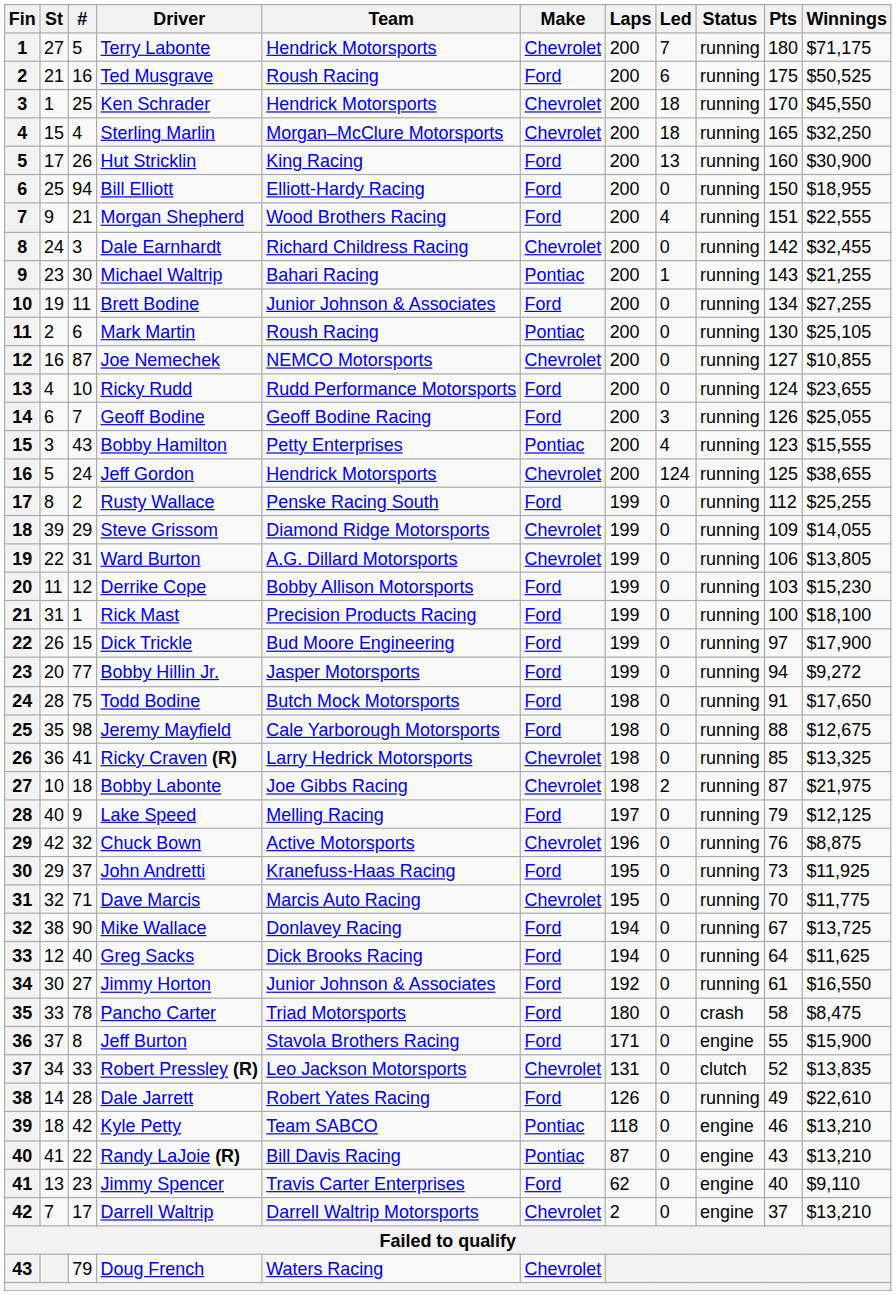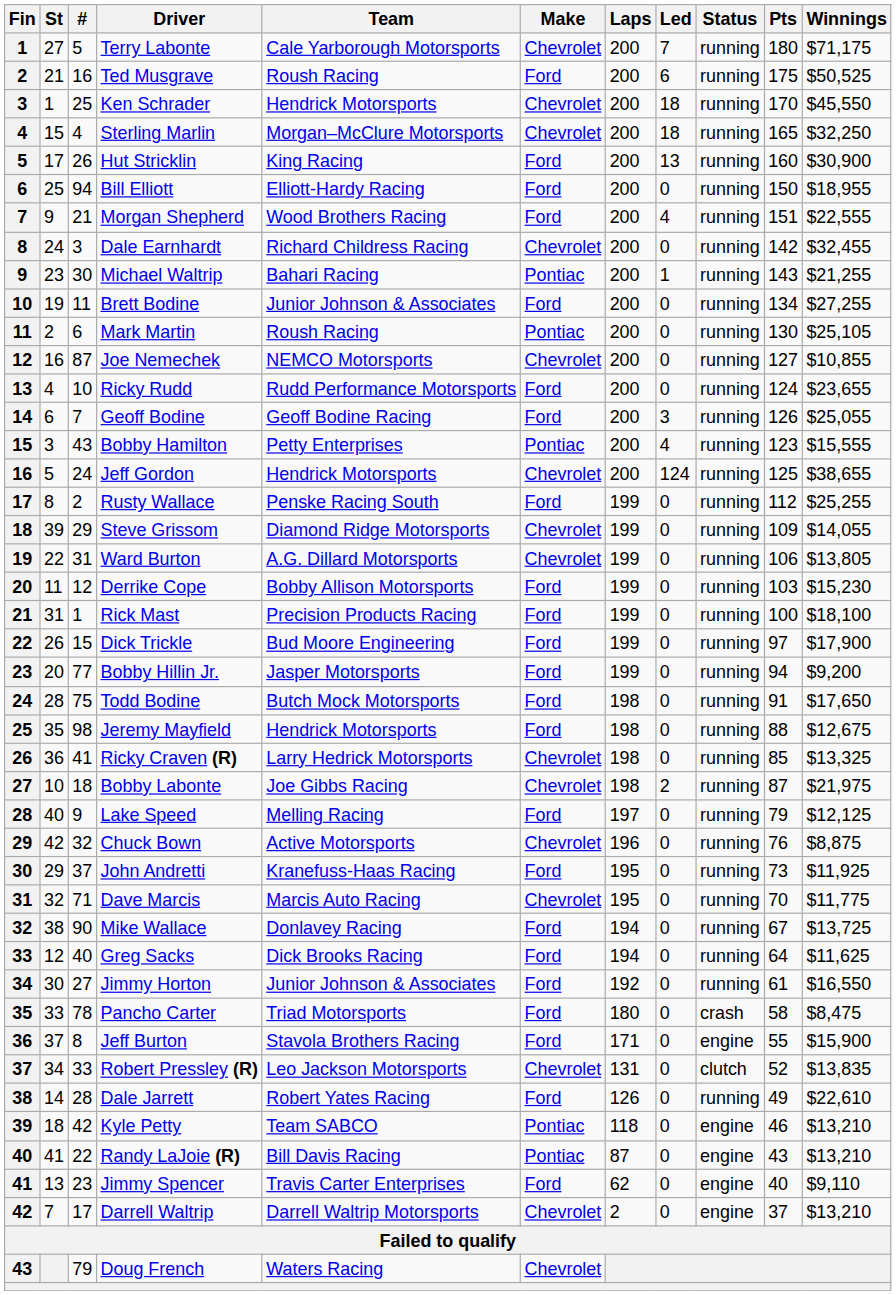 <table class="wikitable" style="font-size:95%">
 <tr>
 <th>Fin</th>
 <th>St</th>
 <th>#</th>
 <th>Driver</th>
 <th>Team</th>
 <th>Make</th>
 <th>Laps</th>
 <th>Led</th>
 <th>Status</th>
 <th>Pts</th>
 <th>Winnings</th>
 </tr>
 <tr>
 <th>1</th>
 <td>27</td>
 <td>5</td>
 <td><a href='#'>Terry Labonte</a></td>
-<td><a href='#'>Hendrick Motorsports</a></td>
+<td><a href='#'>Cale Yarborough Motorsports</a></td>
 <td><a href='#'>Chevrolet</a></td>
 <td>200</td>
 <td>7</td>
 <td>running</td>
 <td>180</td>
 <td>$71,175</td>
 </tr>
 <tr>
 <th>2</th>
 <td>21</td>
 <td>16</td>
 <td><a href='#'>Ted Musgrave</a></td>
 <td><a href='#'>Roush Racing</a></td>
 <td><a href='#'>Ford</a></td>
 <td>200</td>
 <td>6</td>
 <td>running</td>
 <td>175</td>
 <td>$50,525</td>
 </tr>
 <tr>
 <th>3</th>
 <td>1</td>
 <td>25</td>
 <td><a href='#'>Ken Schrader</a></td>
 <td><a href='#'>Hendrick Motorsports</a></td>
 <td><a href='#'>Chevrolet</a></td>
 <td>200</td>
 <td>18</td>
 <td>running</td>
 <td>170</td>
 <td>$45,550</td>
 </tr>
 <tr>
 <th>4</th>
 <td>15</td>
 <td>4</td>
 <td><a href='#'>Sterling Marlin</a></td>
 <td><a href='#'>Morgan–McClure Motorsports</a></td>
 <td><a href='#'>Chevrolet</a></td>
 <td>200</td>
 <td>18</td>
 <td>running</td>
 <td>165</td>
 <td>$32,250</td>
 </tr>
 <tr>
 <th>5</th>
 <td>17</td>
 <td>26</td>
 <td><a href='#'>Hut Stricklin</a></td>
 <td><a href='#'>King Racing</a></td>
 <td><a href='#'>Ford</a></td>
 <td>200</td>
 <td>13</td>
 <td>running</td>
 <td>160</td>
 <td>$30,900</td>
 </tr>
 <tr>
 <th>6</th>
 <td>25</td>
 <td>94</td>
 <td><a href='#'>Bill Elliott</a></td>
 <td><a href='#'>Elliott-Hardy Racing</a></td>
 <td><a href='#'>Ford</a></td>
 <td>200</td>
 <td>0</td>
 <td>running</td>
 <td>150</td>
 <td>$18,955</td>
 </tr>
 <tr>
 <th>7</th>
 <td>9</td>
 <td>21</td>
 <td><a href='#'>Morgan Shepherd</a></td>
 <td><a href='#'>Wood Brothers Racing</a></td>
 <td><a href='#'>Ford</a></td>
 <td>200</td>
 <td>4</td>
 <td>running</td>
 <td>151</td>
 <td>$22,555</td>
 </tr>
 <tr>
 <th>8</th>
 <td>24</td>
 <td>3</td>
 <td><a href='#'>Dale Earnhardt</a></td>
 <td><a href='#'>Richard Childress Racing</a></td>
 <td><a href='#'>Chevrolet</a></td>
 <td>200</td>
 <td>0</td>
 <td>running</td>
 <td>142</td>
 <td>$32,455</td>
 </tr>
 <tr>
 <th>9</th>
 <td>23</td>
 <td>30</td>
 <td><a href='#'>Michael Waltrip</a></td>
 <td><a href='#'>Bahari Racing</a></td>
 <td><a href='#'>Pontiac</a></td>
 <td>200</td>
 <td>1</td>
 <td>running</td>
 <td>143</td>
 <td>$21,255</td>
 </tr>
 <tr>
 <th>10</th>
 <td>19</td>
 <td>11</td>
 <td><a href='#'>Brett Bodine</a></td>
 <td><a href='#'>Junior Johnson & Associates</a></td>
 <td><a href='#'>Ford</a></td>
 <td>200</td>
 <td>0</td>
 <td>running</td>
 <td>134</td>
 <td>$27,255</td>
 </tr>
 <tr>
 <th>11</th>
 <td>2</td>
 <td>6</td>
 <td><a href='#'>Mark Martin</a></td>
 <td><a href='#'>Roush Racing</a></td>
 <td><a href='#'>Pontiac</a></td>
 <td>200</td>
 <td>0</td>
 <td>running</td>
 <td>130</td>
 <td>$25,105</td>
 </tr>
 <tr>
 <th>12</th>
 <td>16</td>
 <td>87</td>
 <td><a href='#'>Joe Nemechek</a></td>
 <td><a href='#'>NEMCO Motorsports</a></td>
 <td><a href='#'>Chevrolet</a></td>
 <td>200</td>
 <td>0</td>
 <td>running</td>
 <td>127</td>
 <td>$10,855</td>
 </tr>
 <tr>
 <th>13</th>
 <td>4</td>
 <td>10</td>
 <td><a href='#'>Ricky Rudd</a></td>
 <td><a href='#'>Rudd Performance Motorsports</a></td>
 <td><a href='#'>Ford</a></td>
 <td>200</td>
 <td>0</td>
 <td>running</td>
 <td>124</td>
 <td>$23,655</td>
 </tr>
 <tr>
 <th>14</th>
 <td>6</td>
 <td>7</td>
 <td><a href='#'>Geoff Bodine</a></td>
 <td><a href='#'>Geoff Bodine Racing</a></td>
 <td><a href='#'>Ford</a></td>
 <td>200</td>
 <td>3</td>
 <td>running</td>
 <td>126</td>
 <td>$25,055</td>
 </tr>
 <tr>
 <th>15</th>
 <td>3</td>
 <td>43</td>
 <td><a href='#'>Bobby Hamilton</a></td>
 <td><a href='#'>Petty Enterprises</a></td>
 <td><a href='#'>Pontiac</a></td>
 <td>200</td>
 <td>4</td>
 <td>running</td>
 <td>123</td>
 <td>$15,555</td>
 </tr>
 <tr>
 <th>16</th>
 <td>5</td>
 <td>24</td>
 <td><a href='#'>Jeff Gordon</a></td>
 <td><a href='#'>Hendrick Motorsports</a></td>
 <td><a href='#'>Chevrolet</a></td>
 <td>200</td>
 <td>124</td>
 <td>running</td>
 <td>125</td>
 <td>$38,655</td>
 </tr>
 <tr>
 <th>17</th>
 <td>8</td>
 <td>2</td>
 <td><a href='#'>Rusty Wallace</a></td>
 <td><a href='#'>Penske Racing South</a></td>
 <td><a href='#'>Ford</a></td>
 <td>199</td>
 <td>0</td>
 <td>running</td>
 <td>112</td>
 <td>$25,255</td>
 </tr>
 <tr>
 <th>18</th>
 <td>39</td>
 <td>29</td>
 <td><a href='#'>Steve Grissom</a></td>
 <td><a href='#'>Diamond Ridge Motorsports</a></td>
 <td><a href='#'>Chevrolet</a></td>
 <td>199</td>
 <td>0</td>
 <td>running</td>
 <td>109</td>
 <td>$14,055</td>
 </tr>
 <tr>
 <th>19</th>
 <td>22</td>
 <td>31</td>
 <td><a href='#'>Ward Burton</a></td>
 <td><a href='#'>A.G. Dillard Motorsports</a></td>
 <td><a href='#'>Chevrolet</a></td>
 <td>199</td>
 <td>0</td>
 <td>running</td>
 <td>106</td>
 <td>$13,805</td>
 </tr>
 <tr>
 <th>20</th>
 <td>11</td>
 <td>12</td>
 <td><a href='#'>Derrike Cope</a></td>
 <td><a href='#'>Bobby Allison Motorsports</a></td>
 <td><a href='#'>Ford</a></td>
 <td>199</td>
 <td>0</td>
 <td>running</td>
 <td>103</td>
 <td>$15,230</td>
 </tr>
 <tr>
 <th>21</th>
 <td>31</td>
 <td>1</td>
 <td><a href='#'>Rick Mast</a></td>
 <td><a href='#'>Precision Products Racing</a></td>
 <td><a href='#'>Ford</a></td>
 <td>199</td>
 <td>0</td>
 <td>running</td>
 <td>100</td>
 <td>$18,100</td>
 </tr>
 <tr>
 <th>22</th>
 <td>26</td>
 <td>15</td>
 <td><a href='#'>Dick Trickle</a></td>
 <td><a href='#'>Bud Moore Engineering</a></td>
 <td><a href='#'>Ford</a></td>
 <td>199</td>
 <td>0</td>
 <td>running</td>
 <td>97</td>
 <td>$17,900</td>
 </tr>
 <tr>
 <th>23</th>
 <td>20</td>
 <td>77</td>
 <td><a href='#'>Bobby Hillin Jr.</a></td>
 <td><a href='#'>Jasper Motorsports</a></td>
 <td><a href='#'>Ford</a></td>
 <td>199</td>
 <td>0</td>
 <td>running</td>
 <td>94</td>
-<td>$9,272</td>
+<td>$9,200</td>
 </tr>
 <tr>
 <th>24</th>
 <td>28</td>
 <td>75</td>
 <td><a href='#'>Todd Bodine</a></td>
 <td><a href='#'>Butch Mock Motorsports</a></td>
 <td><a href='#'>Ford</a></td>
 <td>198</td>
 <td>0</td>
 <td>running</td>
 <td>91</td>
 <td>$17,650</td>
 </tr>
 <tr>
 <th>25</th>
 <td>35</td>
 <td>98</td>
 <td><a href='#'>Jeremy Mayfield</a></td>
-<td><a href='#'>Cale Yarborough Motorsports</a></td>
+<td><a href='#'>Hendrick Motorsports</a></td>
 <td><a href='#'>Ford</a></td>
 <td>198</td>
 <td>0</td>
 <td>running</td>
 <td>88</td>
 <td>$12,675</td>
 </tr>
 <tr>
 <th>26</th>
 <td>36</td>
 <td>41</td>
 <td><a href='#'>Ricky Craven</a> <strong>(R)</strong></td>
 <td><a href='#'>Larry Hedrick Motorsports</a></td>
 <td><a href='#'>Chevrolet</a></td>
 <td>198</td>
 <td>0</td>
 <td>running</td>
 <td>85</td>
 <td>$13,325</td>
 </tr>
 <tr>
 <th>27</th>
 <td>10</td>
 <td>18</td>
 <td><a href='#'>Bobby Labonte</a></td>
 <td><a href='#'>Joe Gibbs Racing</a></td>
 <td><a href='#'>Chevrolet</a></td>
 <td>198</td>
 <td>2</td>
 <td>running</td>
 <td>87</td>
 <td>$21,975</td>
 </tr>
 <tr>
 <th>28</th>
 <td>40</td>
 <td>9</td>
 <td><a href='#'>Lake Speed</a></td>
 <td><a href='#'>Melling Racing</a></td>
 <td><a href='#'>Ford</a></td>
 <td>197</td>
 <td>0</td>
 <td>running</td>
 <td>79</td>
 <td>$12,125</td>
 </tr>
 <tr>
 <th>29</th>
 <td>42</td>
 <td>32</td>
 <td><a href='#'>Chuck Bown</a></td>
 <td><a href='#'>Active Motorsports</a></td>
 <td><a href='#'>Chevrolet</a></td>
 <td>196</td>
 <td>0</td>
 <td>running</td>
 <td>76</td>
 <td>$8,875</td>
 </tr>
 <tr>
 <th>30</th>
 <td>29</td>
 <td>37</td>
 <td><a href='#'>John Andretti</a></td>
 <td><a href='#'>Kranefuss-Haas Racing</a></td>
 <td><a href='#'>Ford</a></td>
 <td>195</td>
 <td>0</td>
 <td>running</td>
 <td>73</td>
 <td>$11,925</td>
 </tr>
 <tr>
 <th>31</th>
 <td>32</td>
 <td>71</td>
 <td><a href='#'>Dave Marcis</a></td>
 <td><a href='#'>Marcis Auto Racing</a></td>
 <td><a href='#'>Chevrolet</a></td>
 <td>195</td>
 <td>0</td>
 <td>running</td>
 <td>70</td>
 <td>$11,775</td>
 </tr>
 <tr>
 <th>32</th>
 <td>38</td>
 <td>90</td>
 <td><a href='#'>Mike Wallace</a></td>
 <td><a href='#'>Donlavey Racing</a></td>
 <td><a href='#'>Ford</a></td>
 <td>194</td>
 <td>0</td>
 <td>running</td>
 <td>67</td>
 <td>$13,725</td>
 </tr>
 <tr>
 <th>33</th>
 <td>12</td>
 <td>40</td>
 <td><a href='#'>Greg Sacks</a></td>
 <td><a href='#'>Dick Brooks Racing</a></td>
 <td><a href='#'>Ford</a></td>
 <td>194</td>
 <td>0</td>
 <td>running</td>
 <td>64</td>
 <td>$11,625</td>
 </tr>
 <tr>
 <th>34</th>
 <td>30</td>
 <td>27</td>
 <td><a href='#'>Jimmy Horton</a></td>
 <td><a href='#'>Junior Johnson & Associates</a></td>
 <td><a href='#'>Ford</a></td>
 <td>192</td>
 <td>0</td>
 <td>running</td>
 <td>61</td>
 <td>$16,550</td>
 </tr>
 <tr>
 <th>35</th>
 <td>33</td>
 <td>78</td>
 <td><a href='#'>Pancho Carter</a></td>
 <td><a href='#'>Triad Motorsports</a></td>
 <td><a href='#'>Ford</a></td>
 <td>180</td>
 <td>0</td>
 <td>crash</td>
 <td>58</td>
 <td>$8,475</td>
 </tr>
 <tr>
 <th>36</th>
 <td>37</td>
 <td>8</td>
 <td><a href='#'>Jeff Burton</a></td>
 <td><a href='#'>Stavola Brothers Racing</a></td>
 <td><a href='#'>Ford</a></td>
 <td>171</td>
 <td>0</td>
 <td>engine</td>
 <td>55</td>
 <td>$15,900</td>
 </tr>
 <tr>
 <th>37</th>
 <td>34</td>
 <td>33</td>
 <td><a href='#'>Robert Pressley</a> <strong>(R)</strong></td>
 <td><a href='#'>Leo Jackson Motorsports</a></td>
 <td><a href='#'>Chevrolet</a></td>
 <td>131</td>
 <td>0</td>
 <td>clutch</td>
 <td>52</td>
 <td>$13,835</td>
 </tr>
 <tr>
 <th>38</th>
 <td>14</td>
 <td>28</td>
 <td><a href='#'>Dale Jarrett</a></td>
 <td><a href='#'>Robert Yates Racing</a></td>
 <td><a href='#'>Ford</a></td>
 <td>126</td>
 <td>0</td>
 <td>running</td>
 <td>49</td>
 <td>$22,610</td>
 </tr>
 <tr>
 <th>39</th>
 <td>18</td>
 <td>42</td>
 <td><a href='#'>Kyle Petty</a></td>
 <td><a href='#'>Team SABCO</a></td>
 <td><a href='#'>Pontiac</a></td>
 <td>118</td>
 <td>0</td>
 <td>engine</td>
 <td>46</td>
 <td>$13,210</td>
 </tr>
 <tr>
 <th>40</th>
 <td>41</td>
 <td>22</td>
 <td><a href='#'>Randy LaJoie</a> <strong>(R)</strong></td>
 <td><a href='#'>Bill Davis Racing</a></td>
 <td><a href='#'>Pontiac</a></td>
 <td>87</td>
 <td>0</td>
 <td>engine</td>
 <td>43</td>
 <td>$13,210</td>
 </tr>
 <tr>
 <th>41</th>
 <td>13</td>
 <td>23</td>
 <td><a href='#'>Jimmy Spencer</a></td>
 <td><a href='#'>Travis Carter Enterprises</a></td>
 <td><a href='#'>Ford</a></td>
 <td>62</td>
 <td>0</td>
 <td>engine</td>
 <td>40</td>
 <td>$9,110</td>
 </tr>
 <tr>
 <th>42</th>
 <td>7</td>
 <td>17</td>
 <td><a href='#'>Darrell Waltrip</a></td>
 <td><a href='#'>Darrell Waltrip Motorsports</a></td>
 <td><a href='#'>Chevrolet</a></td>
 <td>2</td>
 <td>0</td>
 <td>engine</td>
 <td>37</td>
 <td>$13,210</td>
 </tr>
 <tr>
 <th colspan="11">Failed to qualify</th>
 </tr>
 <tr>
 <th>43</th>
 <th></th>
 <td>79</td>
 <td><a href='#'>Doug French</a></td>
 <td><a href='#'>Waters Racing</a></td>
 <td><a href='#'>Chevrolet</a></td>
 <th colspan="5"></th>
 </tr>
 <tr>
 <th colspan="11"></th>
 </tr>
 </table>
